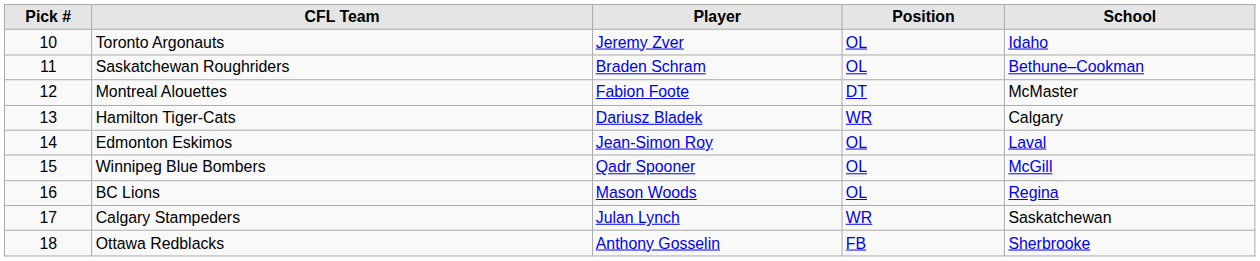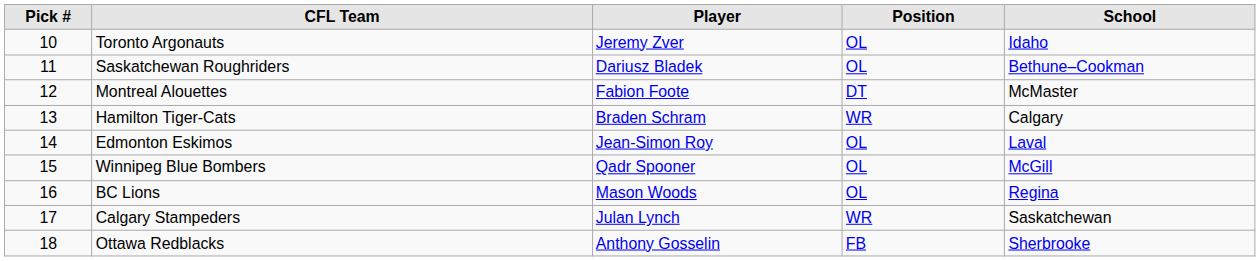 <table class="wikitable" style="width: 100%">
 <tr>
 <th style="background:#E5E5E5;" width=7%>Pick #</th>
 <th width=40% style="background:#E5E5E5;">CFL Team</th>
 <th width=20% style="background:#E5E5E5;">Player</th>
 <th width=13% style="background:#E5E5E5;">Position</th>
 <th width=20% style="background:#E5E5E5;">School</th>
 </tr>
 <tr>
 <td align=center>10</td>
 <td>Toronto Argonauts</td>
 <td><a href='#'>Jeremy Zver</a></td>
 <td><a href='#'>OL</a></td>
 <td><a href='#'>Idaho</a></td>
 </tr>
 <tr>
 <td align=center>11</td>
 <td>Saskatchewan Roughriders</td>
-<td><a href='#'>Braden Schram</a></td>
+<td><a href='#'>Dariusz Bladek</a></td>
 <td><a href='#'>OL</a></td>
 <td><a href='#'>Bethune–Cookman</a></td>
 </tr>
 <tr>
 <td align=center>12</td>
 <td>Montreal Alouettes</td>
 <td><a href='#'>Fabion Foote</a></td>
 <td><a href='#'>DT</a></td>
 <td>McMaster</td>
 </tr>
 <tr>
 <td align=center>13</td>
 <td>Hamilton Tiger-Cats</td>
-<td><a href='#'>Dariusz Bladek</a></td>
+<td><a href='#'>Braden Schram</a></td>
 <td><a href='#'>WR</a></td>
 <td>Calgary</td>
 </tr>
 <tr>
 <td align=center>14</td>
 <td>Edmonton Eskimos</td>
 <td><a href='#'>Jean-Simon Roy</a></td>
 <td><a href='#'>OL</a></td>
 <td><a href='#'>Laval</a></td>
 </tr>
 <tr>
 <td align=center>15</td>
 <td>Winnipeg Blue Bombers</td>
 <td><a href='#'>Qadr Spooner</a></td>
 <td><a href='#'>OL</a></td>
 <td><a href='#'>McGill</a></td>
 </tr>
 <tr>
 <td align=center>16</td>
 <td>BC Lions</td>
 <td><a href='#'>Mason Woods</a></td>
 <td><a href='#'>OL</a></td>
 <td><a href='#'>Regina</a></td>
 </tr>
 <tr>
 <td align=center>17</td>
 <td>Calgary Stampeders</td>
 <td><a href='#'>Julan Lynch</a></td>
 <td><a href='#'>WR</a></td>
 <td>Saskatchewan</td>
 </tr>
 <tr>
 <td align=center>18</td>
 <td>Ottawa Redblacks</td>
 <td><a href='#'>Anthony Gosselin</a></td>
 <td><a href='#'>FB</a></td>
 <td><a href='#'>Sherbrooke</a></td>
 </tr>
 </table>
